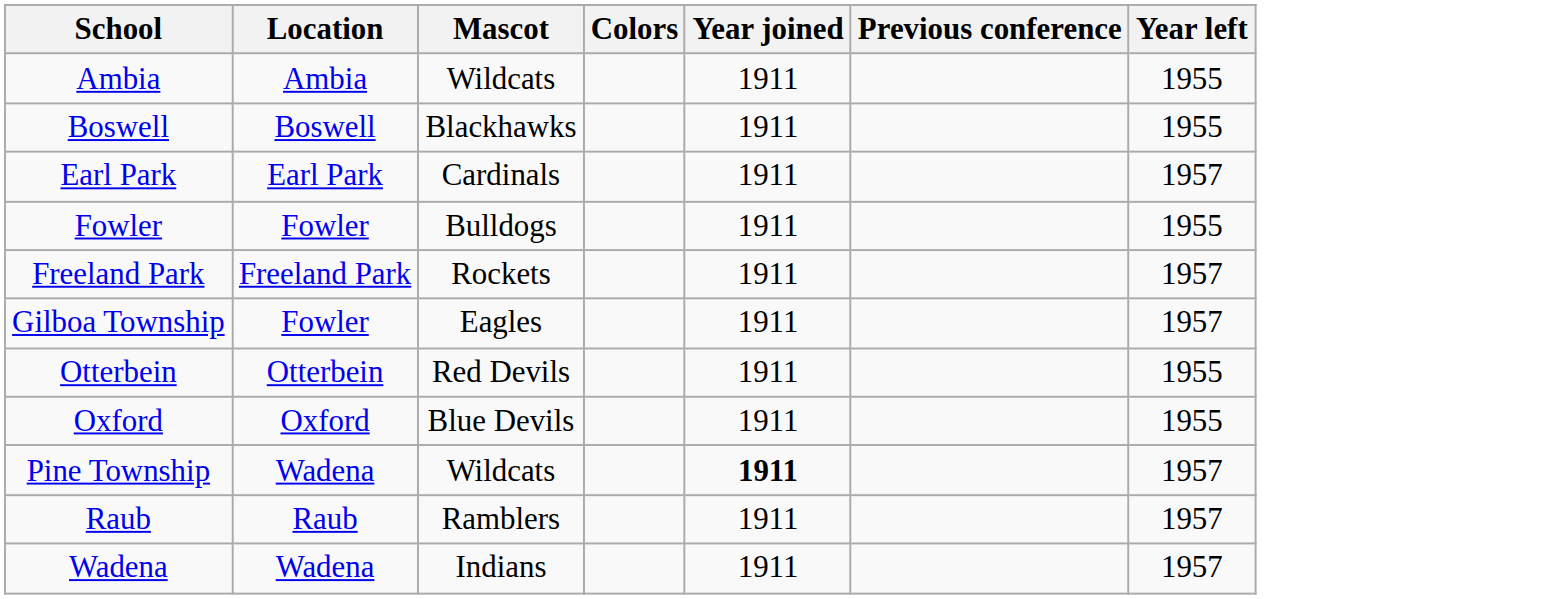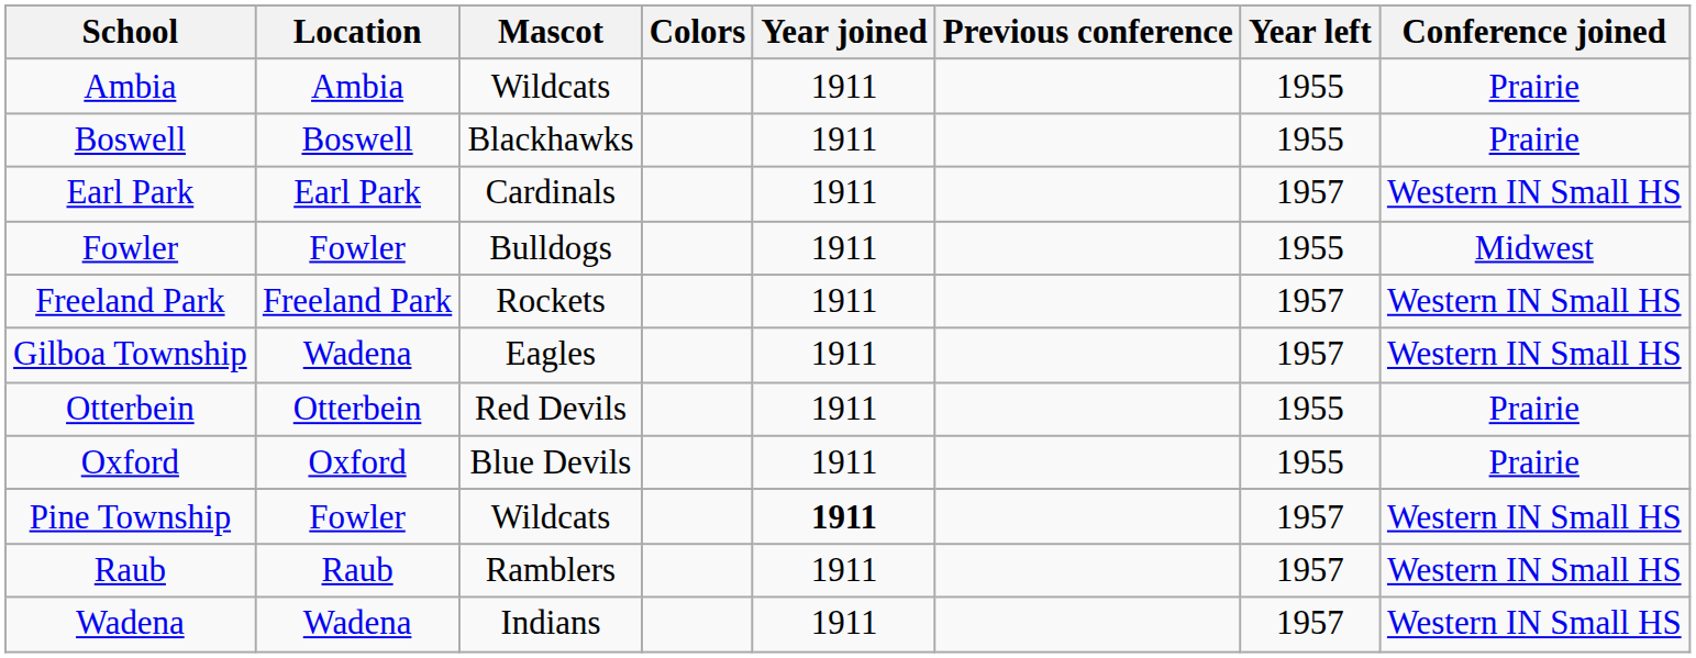 <table class="wikitable" style="text-align:center;">
 <tr>
 <th>School</th>
 <th>Location</th>
 <th>Mascot</th>
 <th>Colors</th>
 <th>Year joined</th>
 <th>Previous conference</th>
 <th>Year left</th>
+<th>Conference joined</th>
 </tr>
 <tr>
 <td><a href='#'>Ambia</a></td>
 <td><a href='#'>Ambia</a></td>
 <td>Wildcats</td>
 <td> </td>
 <td>1911</td>
 <td></td>
 <td>1955</td>
+<td><a href='#'>Prairie</a></td>
 </tr>
 <tr>
 <td><a href='#'>Boswell</a></td>
 <td><a href='#'>Boswell</a></td>
 <td>Blackhawks</td>
 <td> </td>
 <td>1911</td>
 <td></td>
 <td>1955</td>
+<td><a href='#'>Prairie</a></td>
 </tr>
 <tr>
 <td><a href='#'>Earl Park</a></td>
 <td><a href='#'>Earl Park</a></td>
 <td>Cardinals</td>
 <td> </td>
 <td>1911</td>
 <td></td>
 <td>1957</td>
+<td><a href='#'>Western IN Small HS</a></td>
 </tr>
 <tr>
 <td><a href='#'>Fowler</a></td>
 <td><a href='#'>Fowler</a></td>
 <td>Bulldogs</td>
 <td> </td>
 <td>1911</td>
 <td></td>
 <td>1955</td>
+<td><a href='#'>Midwest</a></td>
 </tr>
 <tr>
 <td><a href='#'>Freeland Park</a></td>
 <td><a href='#'>Freeland Park</a></td>
 <td>Rockets</td>
 <td> </td>
 <td>1911</td>
 <td></td>
 <td>1957</td>
+<td><a href='#'>Western IN Small HS</a></td>
 </tr>
 <tr>
 <td><a href='#'>Gilboa Township</a></td>
-<td><a href='#'>Fowler</a></td>
+<td><a href='#'>Wadena</a></td>
 <td>Eagles</td>
 <td> </td>
 <td>1911</td>
 <td></td>
 <td>1957</td>
+<td><a href='#'>Western IN Small HS</a></td>
 </tr>
 <tr>
 <td><a href='#'>Otterbein</a></td>
 <td><a href='#'>Otterbein</a></td>
 <td>Red Devils</td>
 <td> </td>
 <td>1911</td>
 <td></td>
 <td>1955</td>
+<td><a href='#'>Prairie</a></td>
 </tr>
 <tr>
 <td><a href='#'>Oxford</a></td>
 <td><a href='#'>Oxford</a></td>
 <td>Blue Devils</td>
 <td> </td>
 <td>1911</td>
 <td></td>
 <td>1955</td>
+<td><a href='#'>Prairie</a></td>
 </tr>
 <tr>
 <td><a href='#'>Pine Township</a></td>
-<td><a href='#'>Wadena</a></td>
+<td><a href='#'>Fowler</a></td>
 <td>Wildcats</td>
 <td> </td>
 <td><strong>1911</strong></td>
 <td></td>
 <td>1957</td>
+<td><a href='#'>Western IN Small HS</a></td>
 </tr>
 <tr>
 <td><a href='#'>Raub</a></td>
 <td><a href='#'>Raub</a></td>
 <td>Ramblers</td>
 <td> </td>
 <td>1911</td>
 <td></td>
 <td>1957</td>
+<td><a href='#'>Western IN Small HS</a></td>
 </tr>
 <tr>
 <td><a href='#'>Wadena</a></td>
 <td><a href='#'>Wadena</a></td>
 <td>Indians</td>
 <td> </td>
 <td>1911</td>
 <td></td>
 <td>1957</td>
+<td><a href='#'>Western IN Small HS</a></td>
 </tr>
 </table>
